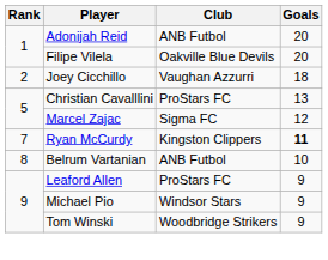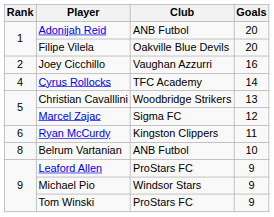 <table class="wikitable">
 <tr>
 <th>Rank</th>
 <th>Player</th>
 <th>Club</th>
 <th>Goals</th>
 </tr>
 <tr>
 <td align=center rowspan=2>1</td>
 <td> <a href='#'>Adonijah Reid</a></td>
 <td>ANB Futbol</td>
 <td align=center>20</td>
 </tr>
 <tr>
 <td> Filipe Vilela</td>
 <td>Oakville Blue Devils</td>
 <td align=center>20</td>
 </tr>
 <tr>
 <td align=center>2</td>
 <td> Joey Cicchillo</td>
 <td>Vaughan Azzurri</td>
-<td align=center>18</td>
+<td align=center>16</td>
+</tr>
+<tr>
+<td align=center>4</td>
+<td> <a href='#'>Cyrus Rollocks</a></td>
+<td>TFC Academy</td>
+<td align=center>14</td>
 </tr>
 <tr>
 <td align=center rowspan=2>5</td>
 <td> Christian Cavalllini</td>
-<td>ProStars FC</td>
+<td>Woodbridge Strikers</td>
 <td align=center>13</td>
 </tr>
 <tr>
 <td> <a href='#'>Marcel Zajac</a></td>
 <td>Sigma FC</td>
 <td align=center>12</td>
 </tr>
 <tr>
-<td align=center>7</td>
+<td align=center>6</td>
 <td> <a href='#'>Ryan McCurdy</a></td>
 <td>Kingston Clippers</td>
-<td align=center><strong>11</strong></td>
+<td align=center>11</td>
 </tr>
 <tr>
 <td align=center>8</td>
 <td> Belrum Vartanian</td>
 <td>ANB Futbol</td>
 <td align=center>10</td>
 </tr>
 <tr>
 <td align=center rowspan=3>9</td>
 <td> <a href='#'>Leaford Allen</a></td>
 <td>ProStars FC</td>
 <td align=center>9</td>
 </tr>
 <tr>
 <td> Michael Pio</td>
 <td>Windsor Stars</td>
 <td align=center>9</td>
 </tr>
 <tr>
 <td> Tom Winski</td>
-<td>Woodbridge Strikers</td>
+<td>ProStars FC</td>
 <td align=center>9</td>
 </tr>
 </table>
